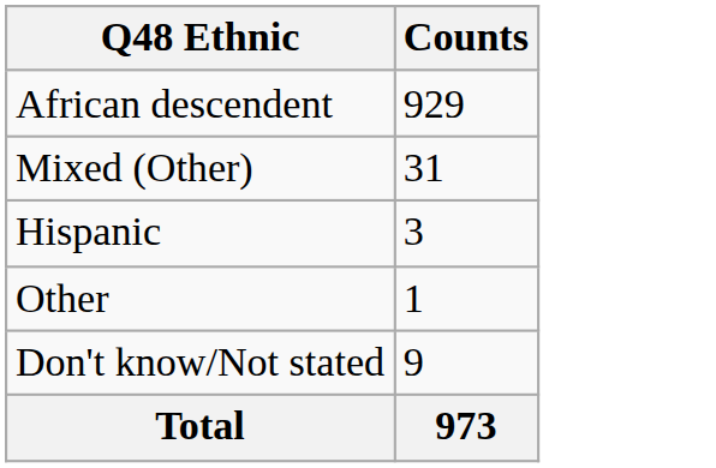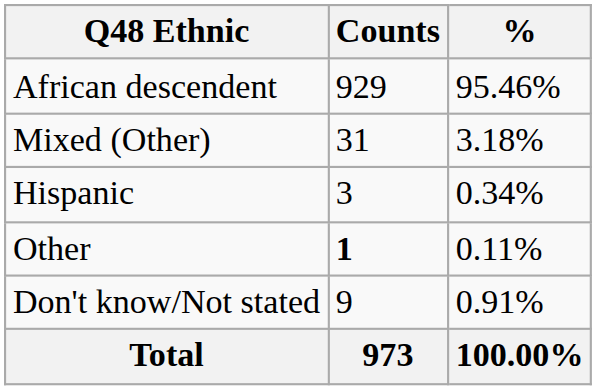 <table class="wikitable sortable">
 <tr>
 <th>Q48 Ethnic</th>
 <th>Counts</th>
+<th>%</th>
 </tr>
 <tr>
 <td>African descendent</td>
 <td>929</td>
+<td>95.46%</td>
 </tr>
 <tr>
 <td>Mixed (Other)</td>
 <td>31</td>
+<td>3.18%</td>
 </tr>
 <tr>
 <td>Hispanic</td>
 <td>3</td>
+<td>0.34%</td>
 </tr>
 <tr>
 <td>Other</td>
-<td>1</td>
+<td><strong>1</strong></td>
+<td>0.11%</td>
 </tr>
 <tr>
 <td>Don't know/Not stated</td>
 <td>9</td>
+<td>0.91%</td>
 </tr>
 <tr>
 <th>Total</th>
 <th>973</th>
+<th>100.00%</th>
 </tr>
 </table>
